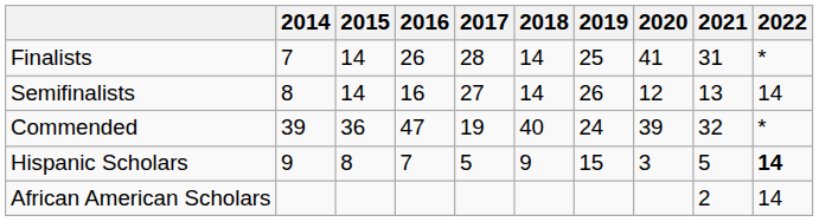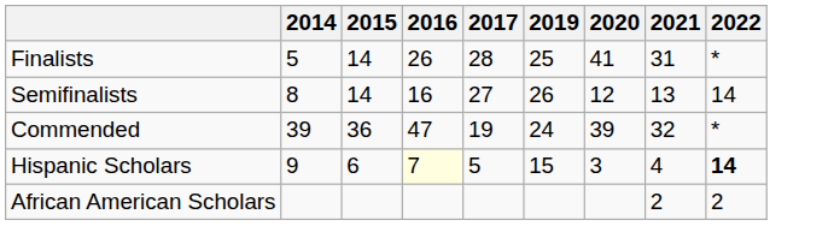 <table class="wikitable">
 <tr>
 <th></th>
 <th>2014</th>
 <th>2015</th>
 <th>2016</th>
 <th>2017</th>
-<th>2018</th>
 <th>2019</th>
 <th>2020</th>
 <th>2021</th>
 <th>2022</th>
 </tr>
 <tr>
 <td>Finalists</td>
-<td>7</td>
+<td>5</td>
 <td>14</td>
 <td>26</td>
 <td>28</td>
-<td>14</td>
 <td>25</td>
 <td>41</td>
 <td>31</td>
 <td>*</td>
 </tr>
 <tr>
 <td>Semifinalists</td>
 <td>8</td>
 <td>14</td>
 <td>16</td>
 <td>27</td>
-<td>14</td>
 <td>26</td>
 <td>12</td>
 <td>13</td>
 <td>14</td>
 </tr>
 <tr>
 <td>Commended</td>
 <td>39</td>
 <td>36</td>
 <td>47</td>
 <td>19</td>
-<td>40</td>
 <td>24</td>
 <td>39</td>
 <td>32</td>
 <td>*</td>
 </tr>
 <tr>
 <td>Hispanic Scholars</td>
 <td>9</td>
-<td>8</td>
-<td>7</td>
+<td>6</td>
+<td style="background: lightyellow;">7</td>
 <td>5</td>
-<td>9</td>
 <td>15</td>
 <td>3</td>
-<td>5</td>
+<td>4</td>
 <td><strong>14</strong></td>
 </tr>
 <tr>
 <td>African American Scholars</td>
 <td></td>
 <td></td>
 <td></td>
 <td></td>
 <td></td>
 <td></td>
-<td></td>
 <td>2</td>
-<td>14</td>
+<td>2</td>
 </tr>
 </table>
